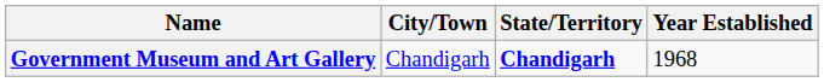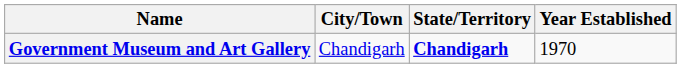 <table class="wikitable sortable">
 <tr>
 <th scope=col>Name</th>
 <th scope=col>City/Town</th>
 <th scope=col>State/Territory</th>
 <th scope=col>Year Established</th>
 </tr>
 <tr>
 <th scope=row><a href='#'>Government Museum and Art Gallery</a></th>
 <td><a href='#'>Chandigarh</a></td>
 <td><strong><a href='#'>Chandigarh</a></strong></td>
-<td>1968</td>
+<td>1970</td>
 </tr>
 </table>
